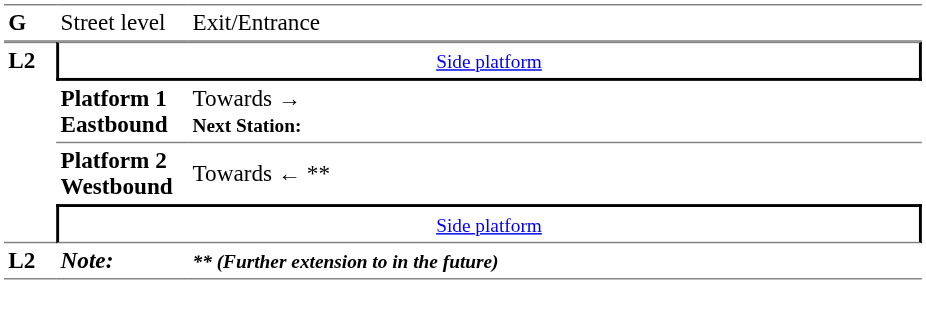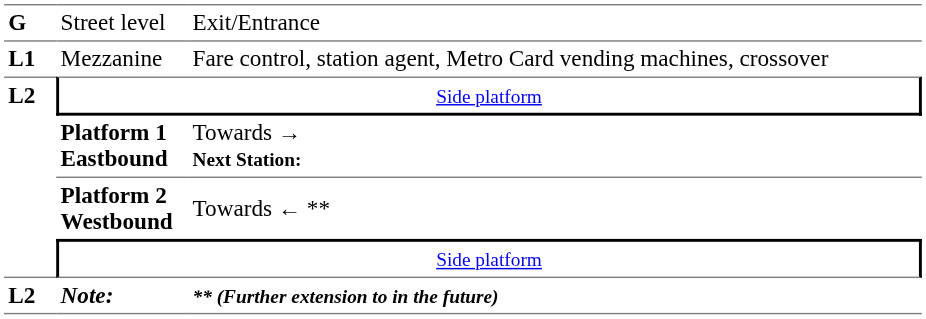 <table border="0" cellspacing="0" cellpadding="3">
 <tr>
 <td style="border-bottom:solid 1px gray;border-top:solid 1px gray;" width="30" valign="top"><strong>G</strong></td>
 <td style="border-top:solid 1px gray;border-bottom:solid 1px gray;" width="85" valign="top">Street level</td>
 <td style="border-top:solid 1px gray;border-bottom:solid 1px gray;" width="500" valign="top">Exit/Entrance</td>
+</tr>
+<tr>
+<td valign="top"><strong>L1</strong></td>
+<td valign="top">Mezzanine</td>
+<td valign="top">Fare control, station agent, Metro Card vending machines, crossover</td>
 </tr>
 <tr>
 <td rowspan="4" style="border-top:solid 1px gray;border-bottom:solid 1px gray;" width="30" valign="top"><strong>L2</strong></td>
 <td colspan="2" style="border-top:solid 1px gray;border-right:solid 2px black;border-left:solid 2px black;border-bottom:solid 2px black;text-align:center;"><small><a href='#'>Side platform</a></small></td>
 </tr>
 <tr>
 <td style="border-bottom:solid 1px gray;" width="85"><span><strong>Platform 1</strong><br><strong>Eastbound</strong></span></td>
 <td style="border-bottom:solid 1px gray;" width="500">Towards → <br><small><strong>Next Station:</strong> </small></td>
 </tr>
 <tr>
 <td><span><strong>Platform 2</strong><br><strong>Westbound</strong></span></td>
 <td>Towards ←  **<br></td>
 </tr>
 <tr>
 <td colspan="2" style="border-top:solid 2px black;border-right:solid 2px black;border-left:solid 2px black;border-bottom:solid 1px gray;" align="center"><small><a href='#'>Side platform</a></small></td>
 </tr>
 <tr>
 <td rowspan="2" style="border-bottom:solid 1px gray;" width="30" valign="top"><strong>L2</strong></td>
 <td style="border-bottom:solid 1px gray;" width="85"><strong><em>Note:</em></strong></td>
 <td style="border-bottom:solid 1px gray;" width="500"><small><strong><em>** (Further extension to  in the future)</em></strong></small></td>
 </tr>
 </table>
